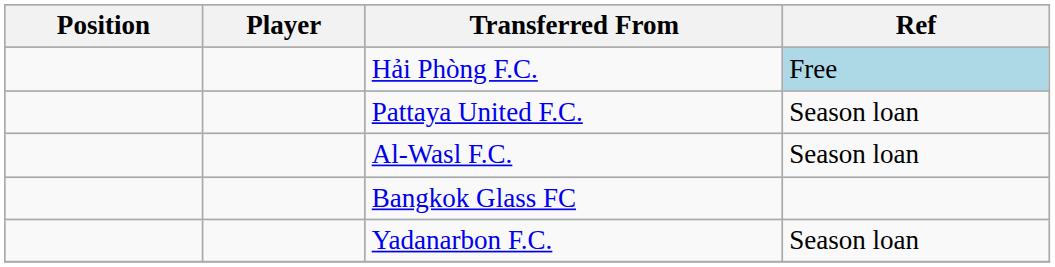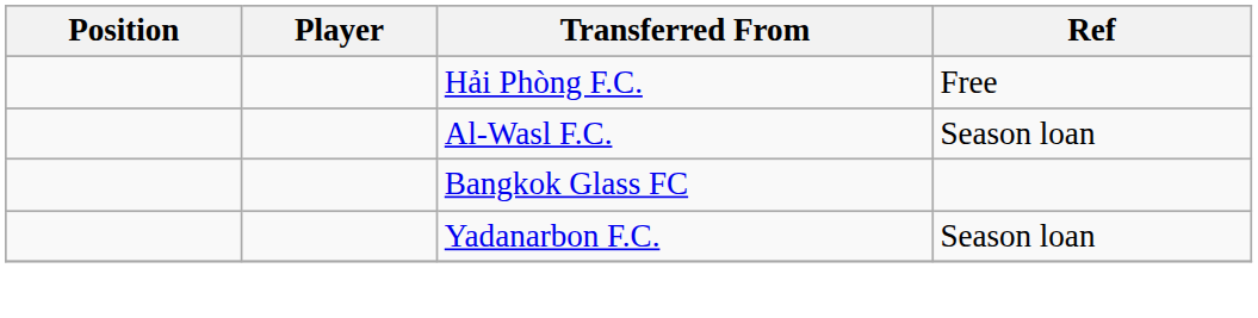 <table class="wikitable sortable" style="width:70%; text-align:center; font-size:100%; text-align:left;">
 <tr>
 <th><strong>Position</strong></th>
 <th><strong>Player</strong></th>
 <th><strong>Transferred From</strong></th>
 <th><strong>Ref</strong></th>
 </tr>
 <tr>
 <td></td>
 <td></td>
 <td> <a href='#'>Hải Phòng F.C.</a></td>
-<td style="background: lightblue;">Free </td>
-</tr>
-<tr>
-<td></td>
-<td></td>
-<td> <a href='#'>Pattaya United F.C.</a></td>
-<td>Season loan </td>
+<td>Free </td>
 </tr>
 <tr>
 <td></td>
 <td></td>
 <td> <a href='#'>Al-Wasl F.C.</a></td>
 <td>Season loan </td>
 </tr>
 <tr>
 <td></td>
 <td></td>
 <td> <a href='#'>Bangkok Glass FC</a></td>
 <td></td>
 </tr>
 <tr>
 <td></td>
 <td></td>
 <td> <a href='#'>Yadanarbon F.C.</a></td>
 <td>Season loan </td>
 </tr>
 <tr>
 </tr>
 </table>
